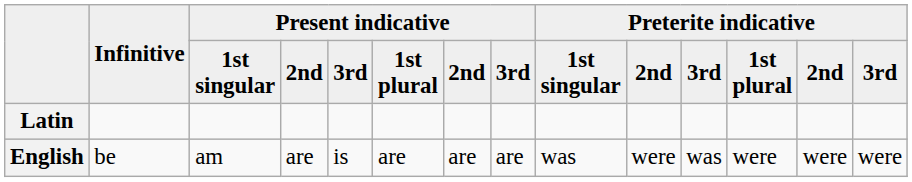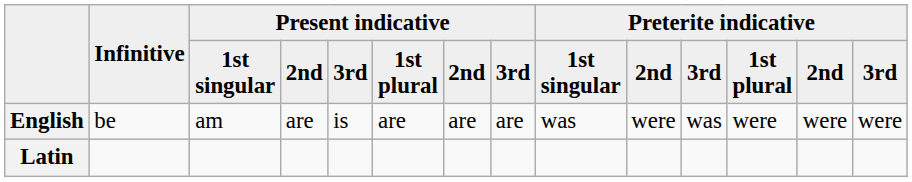 <table class="wikitable">
 <tr>
 <th rowspan="2" style="background: #efefef;"> </th>
 <th scope="col" rowspan="2" style="background: #efefef;">Infinitive</th>
 <th scope="col" colspan="6" style="background: #efefef;">Present indicative</th>
 <th scope="col" colspan="6" style="background: #efefef;">Preterite indicative</th>
 </tr>
 <tr>
 <th scope="col" style="background: #efefef;">1st singular</th>
 <th scope="col" style="background: #efefef;">2nd</th>
 <th scope="col" style="background: #efefef;">3rd</th>
 <th scope="col" style="background: #efefef;">1st plural</th>
 <th scope="col" style="background: #efefef;">2nd</th>
 <th scope="col" style="background: #efefef;">3rd</th>
 <th scope="col" style="background: #efefef;">1st singular</th>
 <th scope="col" style="background: #efefef;">2nd</th>
 <th scope="col" style="background: #efefef;">3rd</th>
 <th scope="col" style="background: #efefef;">1st plural</th>
 <th scope="col" style="background: #efefef;">2nd</th>
 <th scope="col" style="background: #efefef;">3rd</th>
 </tr>
 <tr>
+<th scope="row">English</th>
+<td>be</td>
+<td>am</td>
+<td>are</td>
+<td>is</td>
+<td>are</td>
+<td>are</td>
+<td>are</td>
+<td>was</td>
+<td>were</td>
+<td>was</td>
+<td>were</td>
+<td>were</td>
+<td>were</td>
+</tr>
+<tr>
 <th scope="row">Latin</th>
 <td></td>
 <td></td>
 <td></td>
 <td></td>
 <td></td>
 <td></td>
 <td></td>
 <td></td>
 <td></td>
 <td></td>
 <td></td>
 <td></td>
 <td></td>
 </tr>
-<tr>
-<th scope="row">English</th>
-<td>be</td>
-<td>am</td>
-<td>are</td>
-<td>is</td>
-<td>are</td>
-<td>are</td>
-<td>are</td>
-<td>was</td>
-<td>were</td>
-<td>was</td>
-<td>were</td>
-<td>were</td>
-<td>were</td>
-</tr>
 </table>
